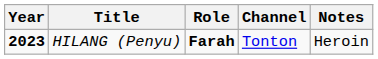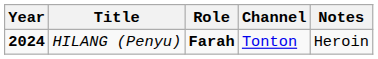 <table class="wikitable">
 <tr>
 <th>Year</th>
 <th>Title</th>
 <th>Role</th>
 <th>Channel</th>
 <th>Notes</th>
 </tr>
 <tr>
-<td><strong>2023</strong></td>
+<td><strong>2024</strong></td>
 <td><em>HILANG (Penyu)</em></td>
 <td><strong>Farah</strong></td>
 <td><a href='#'>Tonton</a></td>
 <td>Heroin</td>
 </tr>
 </table>
